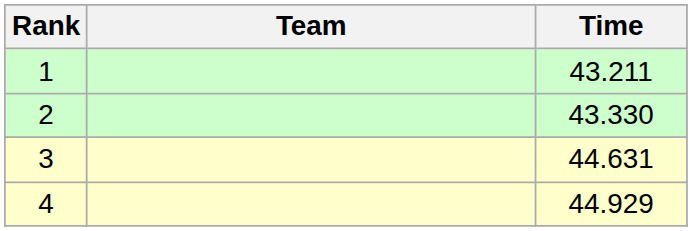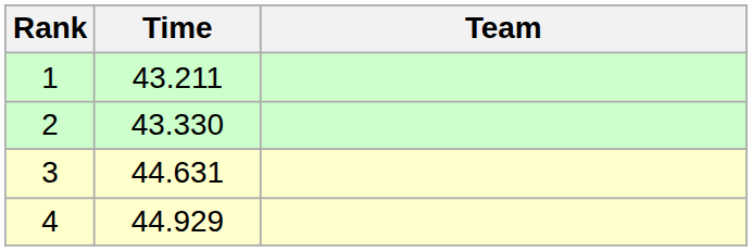 <table class=wikitable style="text-align:center">
 <tr>
 <th width=40>Rank</th>
+<th width=80>Time</th>
 <th width=250>Team</th>
-<th width=80>Time</th>
 </tr>
 <tr bgcolor="ccffcc">
 <td>1</td>
+<td>43.211</td>
 <td align=left></td>
-<td>43.211</td>
 </tr>
 <tr bgcolor="ccffcc">
 <td>2</td>
+<td>43.330</td>
 <td align=left></td>
-<td>43.330</td>
 </tr>
 <tr bgcolor="ffffcc">
 <td>3</td>
+<td>44.631</td>
 <td align=left></td>
-<td>44.631</td>
 </tr>
 <tr bgcolor="ffffcc">
 <td>4</td>
+<td>44.929</td>
 <td align=left></td>
-<td>44.929</td>
 </tr>
 </table>
